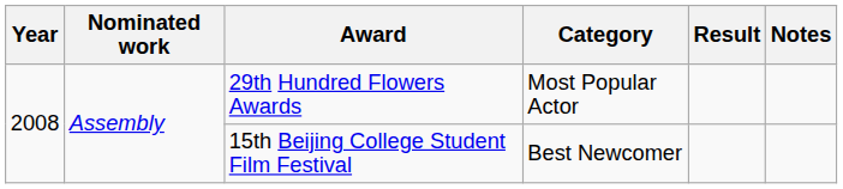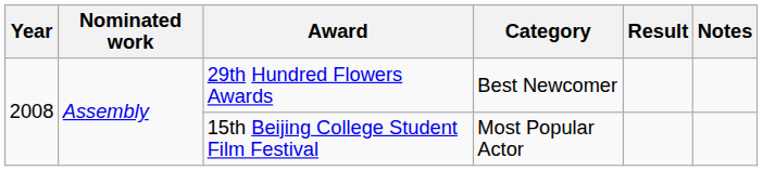 <table class="wikitable">
 <tr>
 <th>Year</th>
 <th>Nominated work</th>
 <th>Award</th>
 <th>Category</th>
 <th>Result</th>
 <th>Notes</th>
 </tr>
 <tr>
 <td rowspan=2>2008</td>
 <td rowspan=2><em><a href='#'>Assembly</a></em></td>
 <td><a href='#'>29th</a> <a href='#'>Hundred Flowers Awards</a></td>
-<td>Most Popular Actor</td>
+<td>Best Newcomer</td>
 <td></td>
 <td></td>
 </tr>
 <tr>
 <td>15th <a href='#'>Beijing College Student Film Festival</a></td>
-<td>Best Newcomer</td>
+<td>Most Popular Actor</td>
 <td></td>
 <td></td>
 </tr>
 </table>
